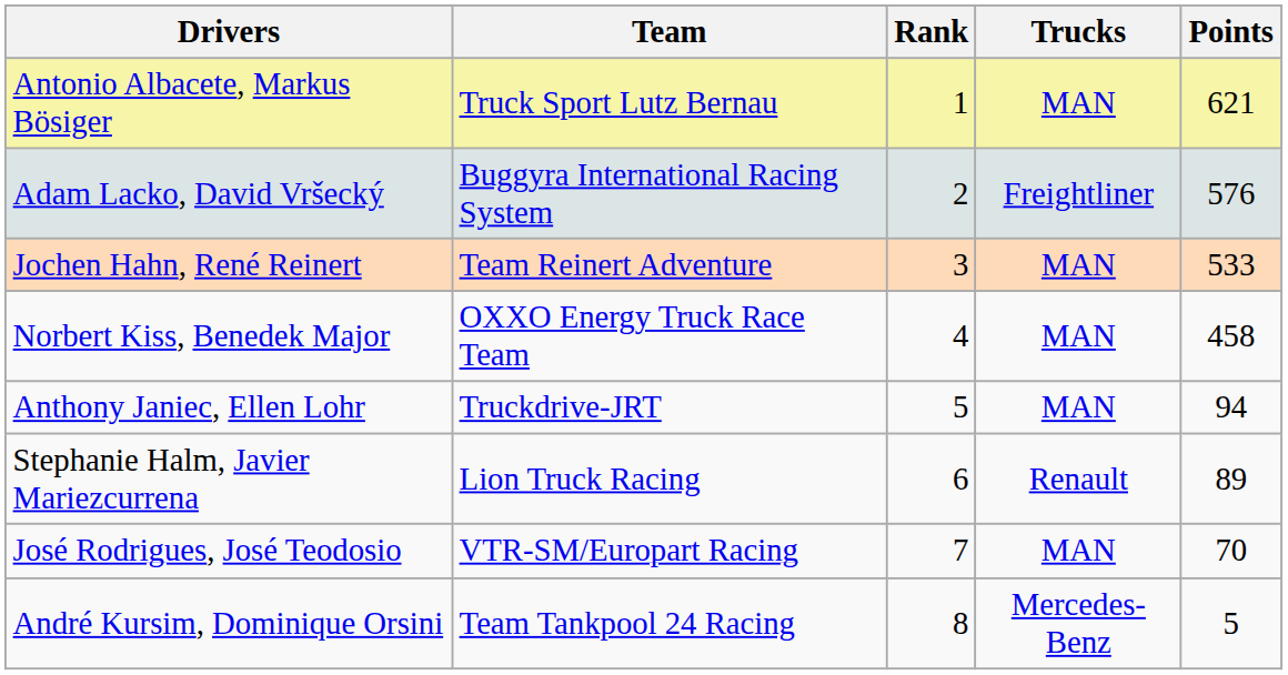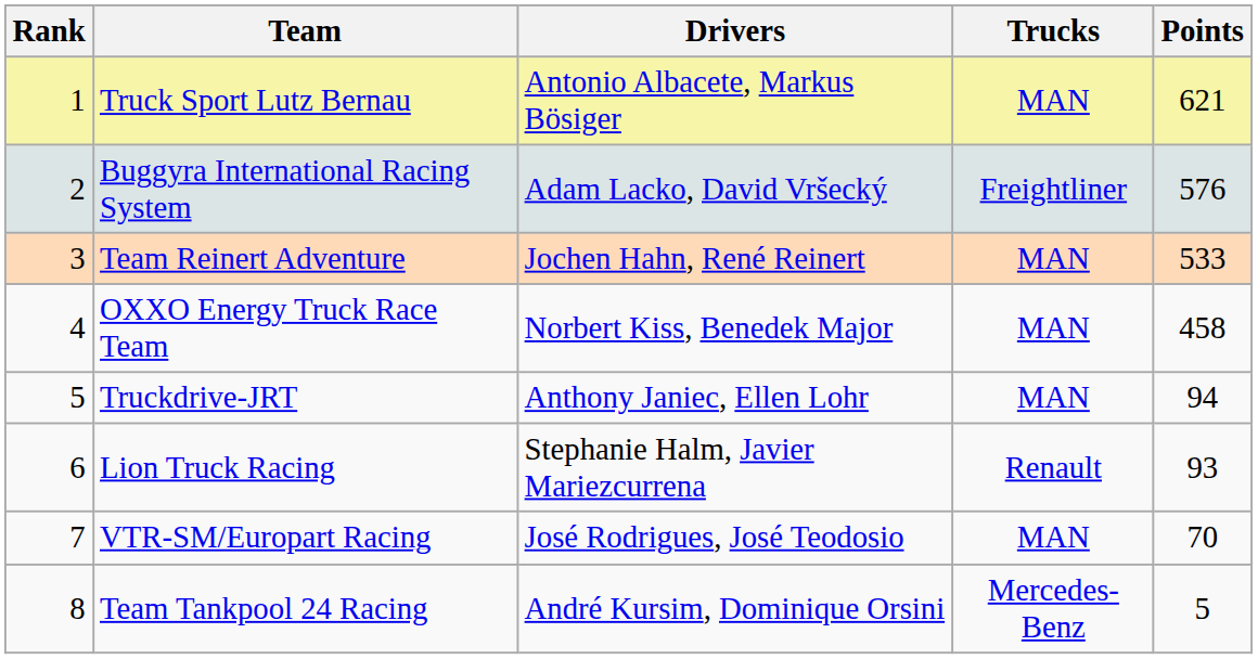 <table class="wikitable" style=" font-size:95%;">
 <tr style="background:#CCCCCC;">
+<th>Rank</th>
+<th>Team</th>
 <th>Drivers</th>
-<th>Team</th>
-<th>Rank</th>
 <th>Trucks</th>
 <th>Points</th>
 </tr>
 <tr style="background:#F7F6A8;">
+<td align="right">1</td>
+<td>  <a href='#'>Truck Sport Lutz Bernau</a></td>
 <td> <a href='#'>Antonio Albacete</a>,  <a href='#'>Markus Bösiger</a></td>
-<td>  <a href='#'>Truck Sport Lutz Bernau</a></td>
-<td align="right">1</td>
 <td align="center"><a href='#'>MAN</a></td>
 <td align="center">621</td>
 </tr>
 <tr style="background:#DCE5E5;">
+<td align="right">2</td>
+<td> <a href='#'>Buggyra International Racing System</a></td>
 <td> <a href='#'>Adam Lacko</a>,  <a href='#'>David Vršecký</a></td>
-<td> <a href='#'>Buggyra International Racing System</a></td>
-<td align="right">2</td>
 <td align="center"><a href='#'>Freightliner</a></td>
 <td align="center">576</td>
 </tr>
 <tr style="background:#FFDAB9;">
+<td align="right">3</td>
+<td> <a href='#'>Team Reinert Adventure</a></td>
 <td> <a href='#'>Jochen Hahn</a>,  <a href='#'>René Reinert</a></td>
-<td> <a href='#'>Team Reinert Adventure</a></td>
-<td align="right">3</td>
 <td align="center"><a href='#'>MAN</a></td>
 <td align="center">533</td>
 </tr>
 <tr>
+<td align="right">4</td>
+<td> <a href='#'>OXXO Energy Truck Race Team</a></td>
 <td> <a href='#'>Norbert Kiss</a>,  <a href='#'>Benedek Major</a></td>
-<td> <a href='#'>OXXO Energy Truck Race Team</a></td>
-<td align="right">4</td>
 <td align="center"><a href='#'>MAN</a></td>
 <td align="center">458</td>
 </tr>
 <tr>
+<td align="right">5</td>
+<td> <a href='#'>Truckdrive-JRT</a></td>
 <td> <a href='#'>Anthony Janiec</a>,  <a href='#'>Ellen Lohr</a></td>
-<td> <a href='#'>Truckdrive-JRT</a></td>
-<td align="right">5</td>
 <td align="center"><a href='#'>MAN</a></td>
 <td align="center">94</td>
 </tr>
 <tr>
+<td align="right">6</td>
+<td> <a href='#'>Lion Truck Racing</a></td>
 <td> Stephanie Halm,  <a href='#'>Javier Mariezcurrena</a></td>
-<td> <a href='#'>Lion Truck Racing</a></td>
-<td align="right">6</td>
 <td align="center"><a href='#'>Renault</a></td>
-<td align="center">89</td>
+<td align="center">93</td>
 </tr>
 <tr>
+<td align="right">7</td>
+<td> <a href='#'>VTR-SM/Europart Racing</a></td>
 <td> <a href='#'>José Rodrigues</a>,  <a href='#'>José Teodosio</a></td>
-<td> <a href='#'>VTR-SM/Europart Racing</a></td>
-<td align="right">7</td>
 <td align="center"><a href='#'>MAN</a></td>
 <td align="center">70</td>
 </tr>
 <tr>
+<td align="right">8</td>
+<td> <a href='#'>Team Tankpool 24 Racing</a></td>
 <td> <a href='#'>André Kursim</a>,  <a href='#'>Dominique Orsini</a></td>
-<td> <a href='#'>Team Tankpool 24 Racing</a></td>
-<td align="right">8</td>
 <td align="center"><a href='#'>Mercedes-Benz</a></td>
 <td align="center">5</td>
 </tr>
 </table>
